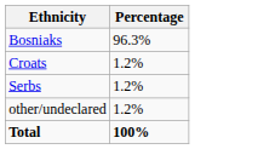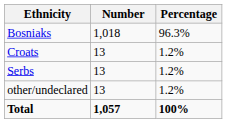 <table class="wikitable">
 <tr>
 <th width="100px">Ethnicity</th>
+<th width="80px">Number</th>
 <th width="80px">Percentage</th>
 </tr>
 <tr>
 <td><a href='#'>Bosniaks</a></td>
+<td>1,018</td>
 <td>96.3%</td>
 </tr>
 <tr>
 <td><a href='#'>Croats</a></td>
+<td>13</td>
 <td>1.2%</td>
 </tr>
 <tr>
 <td><a href='#'>Serbs</a></td>
+<td>13</td>
 <td>1.2%</td>
 </tr>
 <tr>
 <td>other/undeclared</td>
+<td>13</td>
 <td>1.2%</td>
 </tr>
 <tr>
 <td><strong>Total</strong></td>
+<td><strong>1,057</strong></td>
 <td><strong>100%</strong></td>
 </tr>
 </table>
